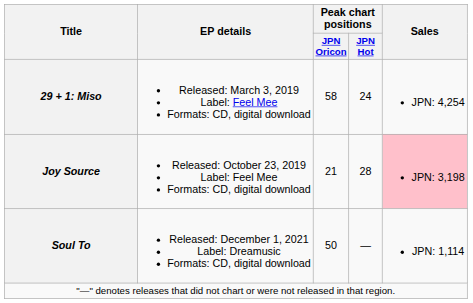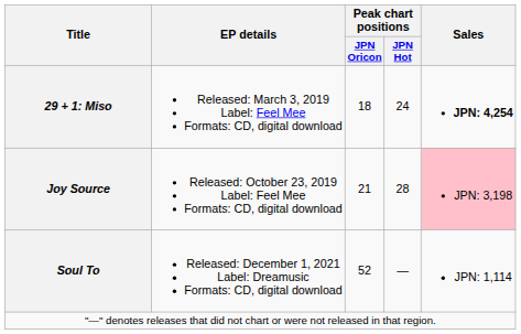 <table class="wikitable plainrowheaders" style="text-align:center;">
 <tr>
 <th scope="col" rowspan="2" style="width:12em;">Title</th>
 <th scope="col" rowspan="2">EP details</th>
 <th scope="col" colspan="2">Peak chart positions</th>
 <th scope="col" rowspan="2">Sales<br></th>
 </tr>
 <tr>
 <th scope="col" style="width:3em;font-size:90%;"><a href='#'>JPN<br>Oricon</a><br></th>
 <th scope="col" style="width:3em;font-size:90%;"><a href='#'>JPN<br>Hot</a><br></th>
 </tr>
 <tr>
 <th scope="row"><em>29 + 1: Miso</em></th>
 <td><br><ul><li>Released: March 3, 2019</li><li>Label: <a href='#'>Feel Mee</a></li><li>Formats: CD, digital download</li></ul></td>
-<td>58</td>
+<td>18</td>
 <td>24</td>
-<td><br><ul><li>JPN: 4,254</li></ul></td>
+<td><strong><br><ul><li>JPN: 4,254</li></ul></strong></td>
 </tr>
 <tr>
 <th scope="row"><em>Joy Source</em></th>
 <td><br><ul><li>Released: October 23, 2019</li><li>Label: Feel Mee</li><li>Formats: CD, digital download</li></ul></td>
 <td>21</td>
 <td>28</td>
 <td style="background: pink;"><br><ul><li>JPN: 3,198</li></ul></td>
 </tr>
 <tr>
 <th scope="row"><em>Soul To</em></th>
 <td><br><ul><li>Released: December 1, 2021</li><li>Label: Dreamusic</li><li>Formats: CD, digital download</li></ul></td>
-<td>50</td>
+<td>52</td>
 <td>—</td>
 <td><br><ul><li>JPN: 1,114</li></ul></td>
 </tr>
 <tr>
 <td colspan="7" style="font-size:90%;">"—" denotes releases that did not chart or were not released in that region.</td>
 </tr>
 </table>
